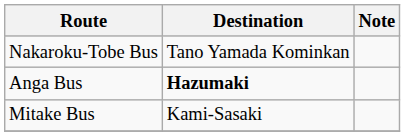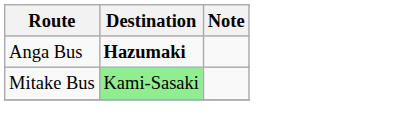 <table class="wikitable" style="font-size:small;">
 <tr>
 <th>Route</th>
 <th>Destination</th>
 <th>Note</th>
-</tr>
-<tr>
-<td>Nakaroku-Tobe Bus</td>
-<td>Tano Yamada Kominkan</td>
-<td></td>
 </tr>
 <tr>
 <td>Anga Bus</td>
 <td><strong>Hazumaki</strong></td>
 <td></td>
 </tr>
 <tr>
 <td>Mitake Bus</td>
-<td>Kami-Sasaki</td>
+<td style="background: lightgreen;">Kami-Sasaki</td>
 <td></td>
 </tr>
 <tr>
 </tr>
 </table>
